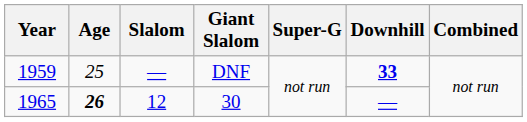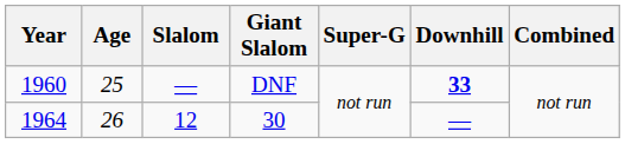 <table class=wikitable style="text-align:center">
 <tr>
 <th>  Year  </th>
 <th> Age </th>
 <th> Slalom </th>
 <th>Giant<br> Slalom </th>
 <th>Super-G</th>
 <th>Downhill</th>
 <th>Combined</th>
 </tr>
 <tr>
-<td><a href='#'>1959</a></td>
+<td><a href='#'>1960</a></td>
 <td><em>25</em></td>
 <td><a href='#'>—</a></td>
 <td><a href='#'>DNF</a></td>
 <td rowspan=2><small><em>not run</em></small></td>
 <td><strong><a href='#'>33</a></strong></td>
 <td rowspan=2><small><em>not run</em></small></td>
 </tr>
 <tr>
-<td><a href='#'>1965</a></td>
-<td><strong><em>26</em></strong></td>
+<td><a href='#'>1964</a></td>
+<td><em>26</em></td>
 <td><a href='#'>12</a></td>
 <td><a href='#'>30</a></td>
 <td><a href='#'>—</a></td>
 </tr>
 </table>
